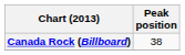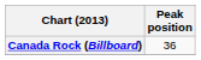 <table class="wikitable sortable plainrowheaders" style="text-align:center">
 <tr>
 <th>Chart (2013)</th>
 <th>Peak<br>position</th>
 </tr>
 <tr>
 <th scope="row"><a href='#'>Canada Rock</a> (<a href='#'><em>Billboard</em></a>)</th>
-<td>38</td>
+<td>36</td>
 </tr>
 <tr>
 </tr>
 <tr>
 </tr>
 <tr>
 </tr>
 <tr>
 </tr>
 <tr>
 </tr>
 </table>
